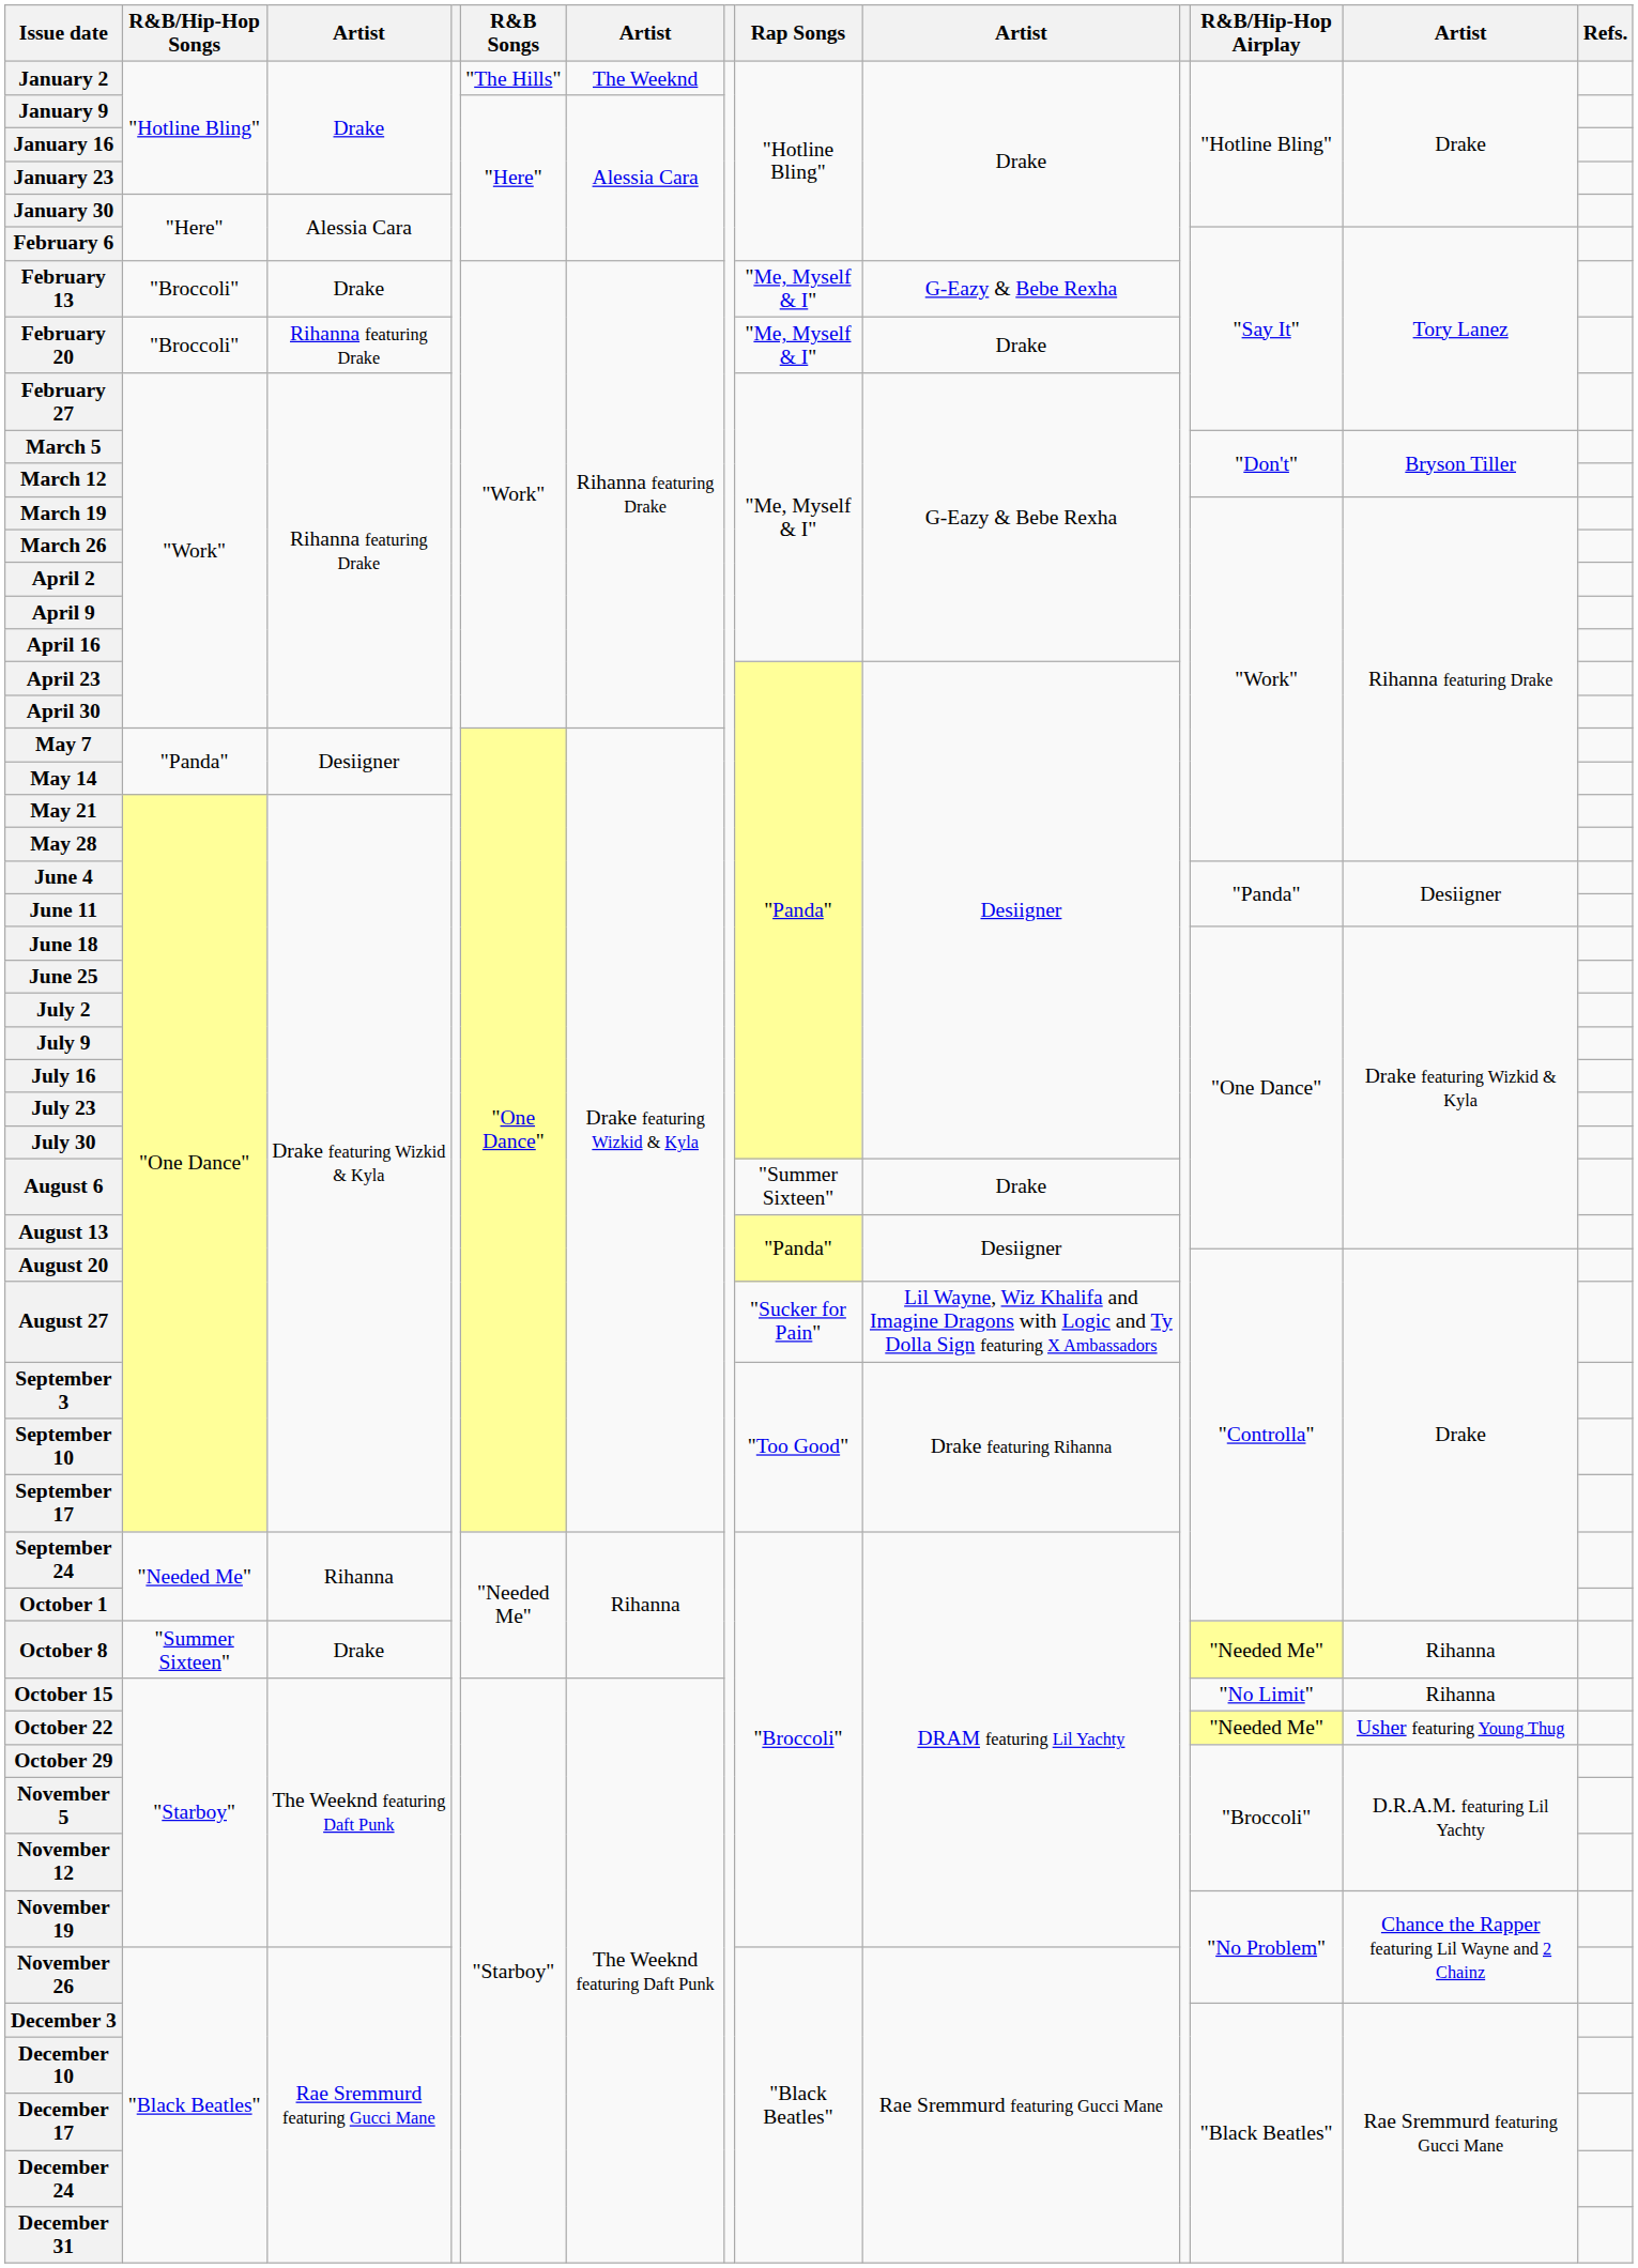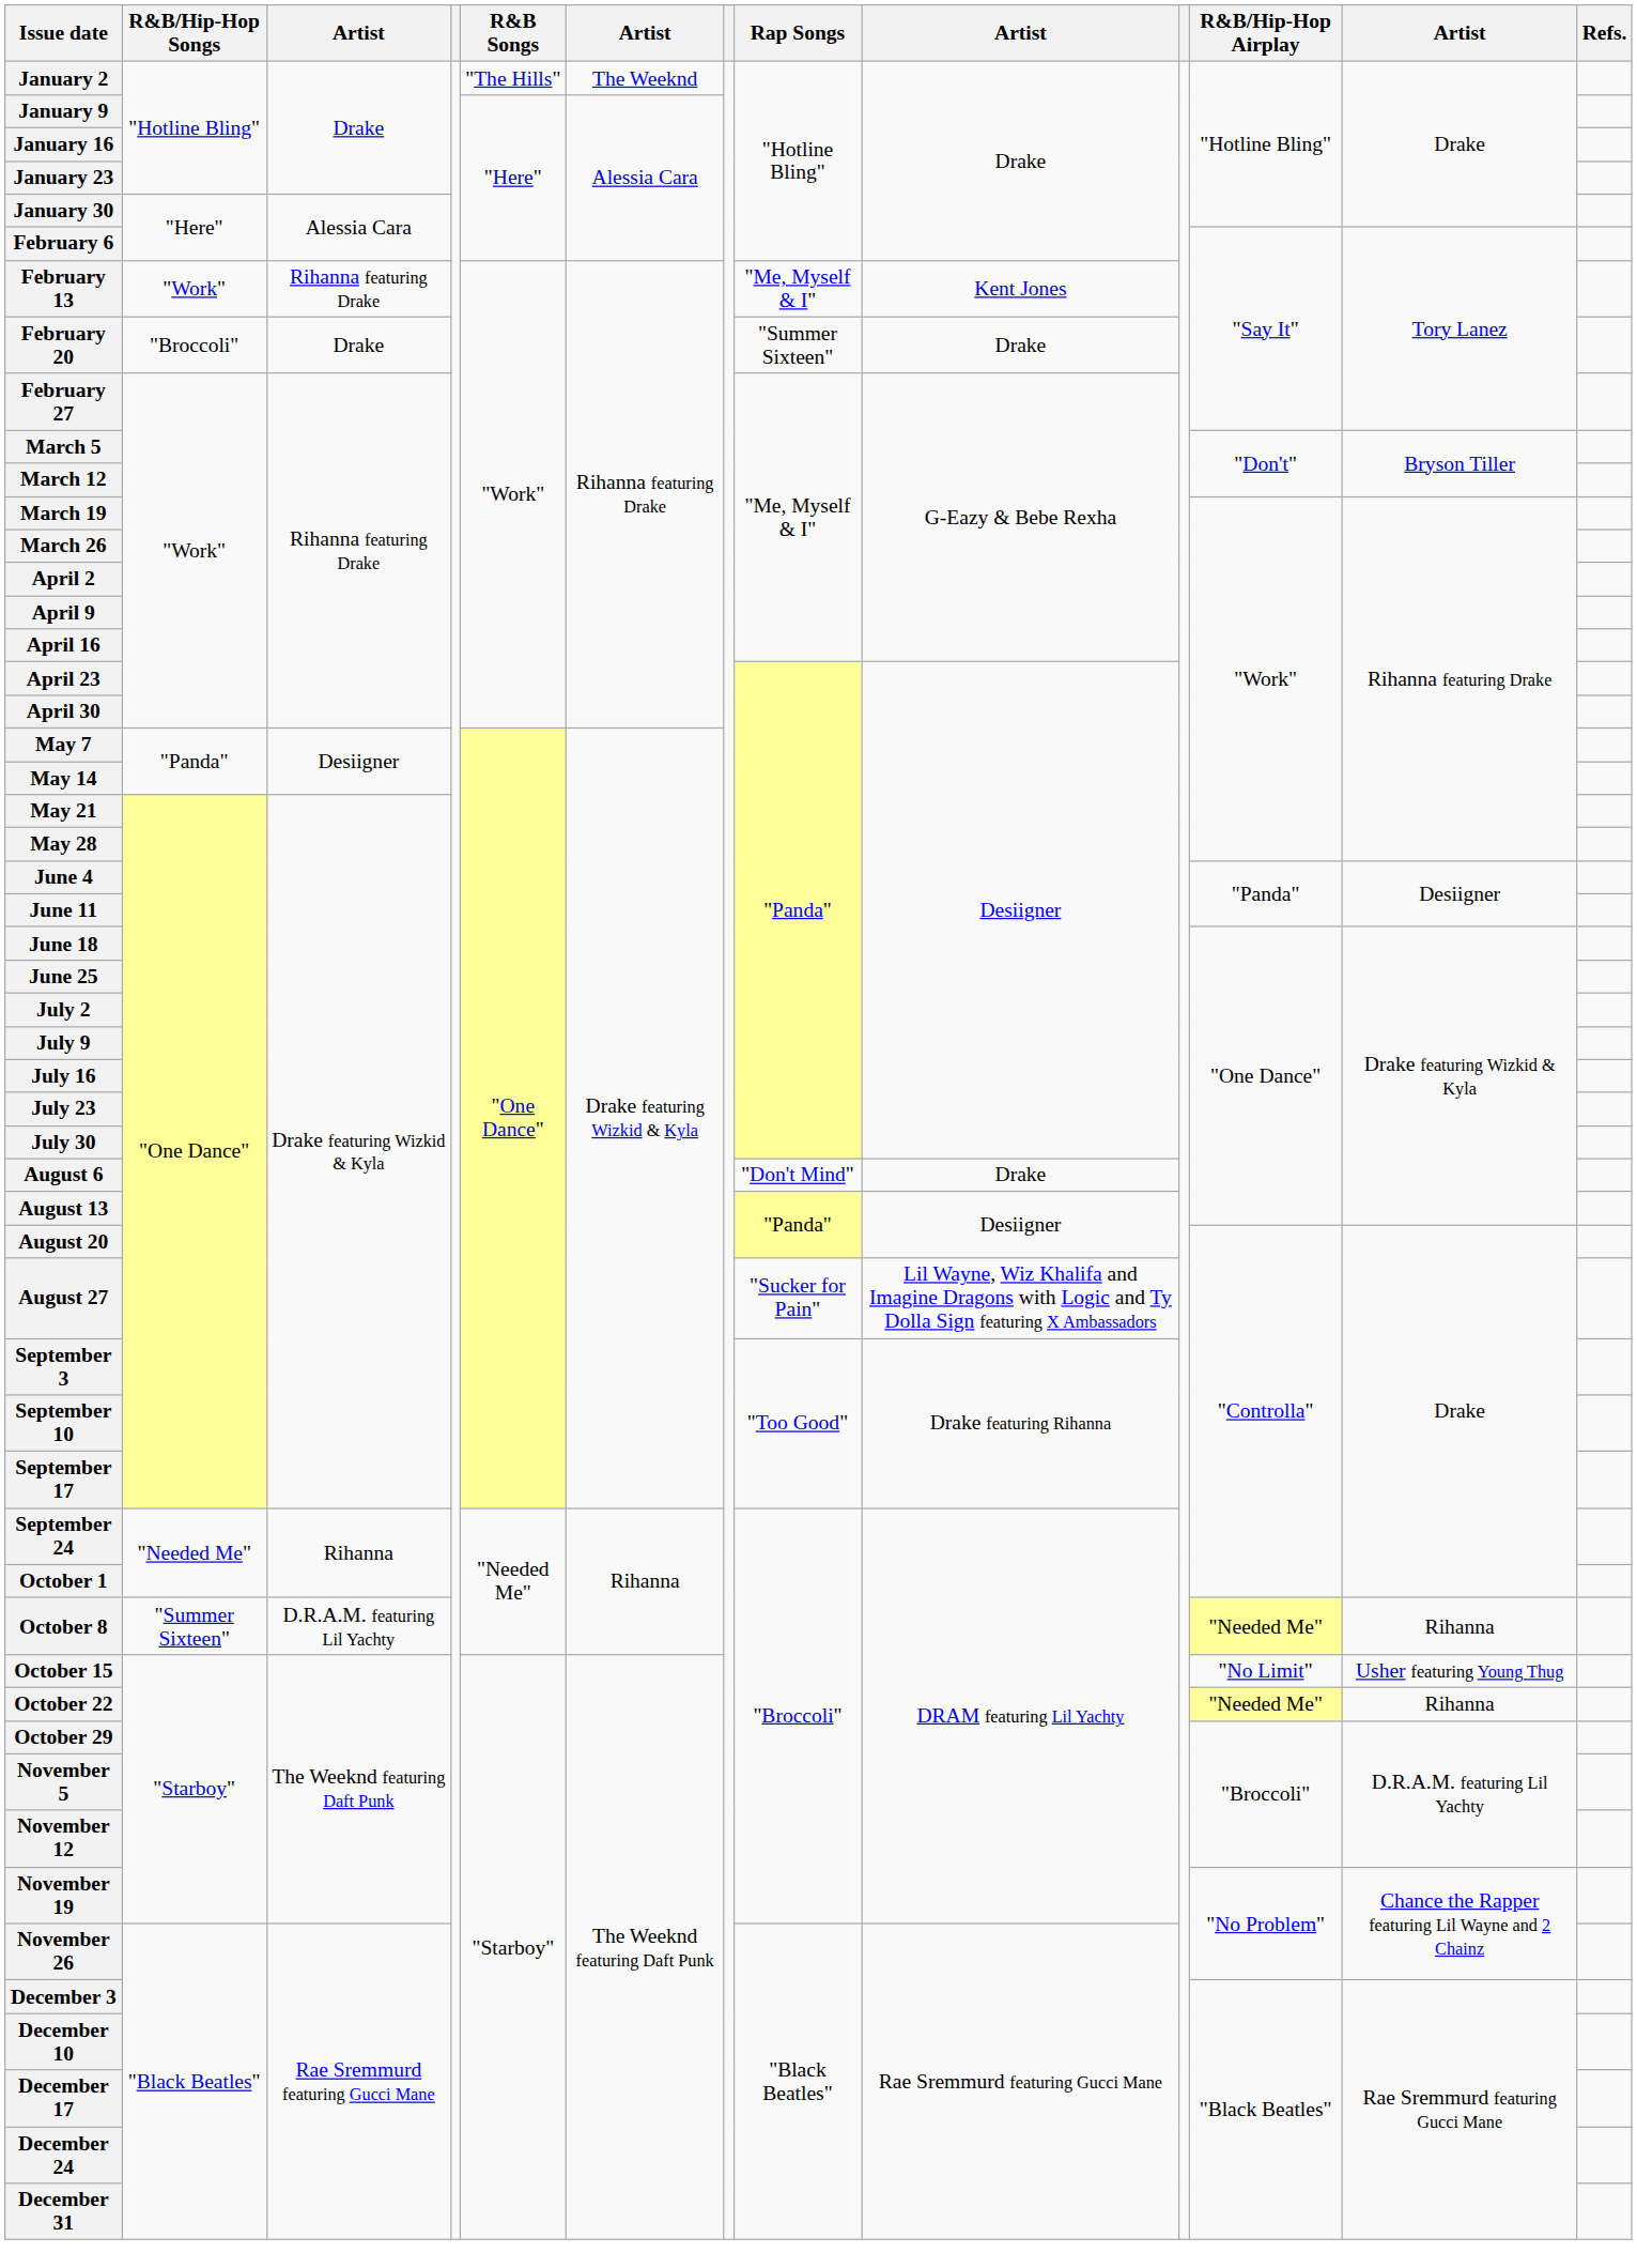 <table class="wikitable plainrowheaders" style="text-align:center;">
 <tr>
 <th>Issue date</th>
 <th>R&B/Hip-Hop Songs</th>
 <th>Artist</th>
 <th></th>
 <th>R&B Songs</th>
 <th>Artist</th>
 <th></th>
 <th>Rap Songs</th>
 <th>Artist</th>
 <th></th>
 <th>R&B/Hip-Hop Airplay</th>
 <th>Artist</th>
 <th>Refs.</th>
 </tr>
 <tr>
 <th scope=row>January 2</th>
 <td rowspan="4">"<a href='#'>Hotline Bling</a>"</td>
 <td rowspan="4"><a href='#'>Drake</a></td>
 <td rowspan="53"></td>
 <td>"<a href='#'>The Hills</a>"</td>
 <td><a href='#'>The Weeknd</a></td>
 <td rowspan="53"></td>
 <td rowspan="6">"Hotline Bling"</td>
 <td rowspan="6">Drake</td>
 <td rowspan="53"></td>
 <td rowspan="5">"Hotline Bling"</td>
 <td rowspan="5">Drake</td>
 <td></td>
 </tr>
 <tr>
 <th scope=row>January 9</th>
 <td rowspan="5">"<a href='#'>Here</a>"</td>
 <td rowspan="5"><a href='#'>Alessia Cara</a></td>
 <td></td>
 </tr>
 <tr>
 <th scope=row>January 16</th>
 <td></td>
 </tr>
 <tr>
 <th scope=row>January 23</th>
 <td></td>
 </tr>
 <tr>
 <th scope=row>January 30</th>
 <td rowspan="2">"Here"</td>
 <td rowspan="2">Alessia Cara</td>
 <td></td>
 </tr>
 <tr>
 <th scope=row>February 6</th>
 <td rowspan="4">"<a href='#'>Say It</a>"</td>
 <td rowspan="4"><a href='#'>Tory Lanez</a></td>
 <td></td>
 </tr>
 <tr>
 <th scope=row>February 13</th>
-<td>"Broccoli"</td>
-<td>Drake</td>
+<td>"<a href='#'>Work</a>"</td>
+<td><a href='#'>Rihanna</a> <small> featuring Drake </small></td>
 <td rowspan="12">"Work"</td>
 <td rowspan="12">Rihanna <small> featuring Drake </small></td>
 <td>"<a href='#'>Me, Myself & I</a>"</td>
-<td><a href='#'>G-Eazy</a> & <a href='#'>Bebe Rexha</a></td>
+<td><a href='#'>Kent Jones</a></td>
 <td></td>
 </tr>
 <tr>
 <th scope=row>February 20</th>
 <td>"Broccoli"</td>
-<td><a href='#'>Rihanna</a> <small> featuring Drake </small></td>
-<td>"<a href='#'>Me, Myself & I</a>"</td>
+<td>Drake</td>
+<td>"Summer Sixteen"</td>
 <td>Drake</td>
 <td></td>
 </tr>
 <tr>
 <th scope=row>February 27</th>
 <td rowspan="10">"Work"</td>
 <td rowspan="10">Rihanna <small> featuring Drake </small></td>
 <td rowspan="8">"Me, Myself & I"</td>
 <td rowspan="8">G-Eazy & Bebe Rexha</td>
 <td></td>
 </tr>
 <tr>
 <th scope=row>March 5</th>
 <td rowspan="2">"<a href='#'>Don't</a>"</td>
 <td rowspan="2"><a href='#'>Bryson Tiller</a></td>
 <td></td>
 </tr>
 <tr>
 <th scope=row>March 12</th>
 <td></td>
 </tr>
 <tr>
 <th scope=row>March 19</th>
 <td rowspan="11">"Work"</td>
 <td rowspan="11">Rihanna <small> featuring Drake </small></td>
 <td></td>
 </tr>
 <tr>
 <th scope=row>March 26</th>
 <td></td>
 </tr>
 <tr>
 <th scope=row>April 2</th>
 <td></td>
 </tr>
 <tr>
 <th scope=row>April 9</th>
 <td></td>
 </tr>
 <tr>
 <th scope=row>April 16</th>
 <td></td>
 </tr>
 <tr>
 <th scope=row>April 23</th>
 <td bgcolor=#FFFF99 rowspan="15">"<a href='#'>Panda</a>" </td>
 <td rowspan="15"><a href='#'>Desiigner</a></td>
 <td></td>
 </tr>
 <tr>
 <th scope=row>April 30</th>
 <td></td>
 </tr>
 <tr>
 <th scope=row>May 7</th>
 <td rowspan="2">"Panda"</td>
 <td rowspan="2">Desiigner</td>
 <td bgcolor=#FFFF99 rowspan="20">"<a href='#'>One Dance</a>" </td>
 <td rowspan="20">Drake <small> featuring <a href='#'>Wizkid</a> & <a href='#'>Kyla</a> </small></td>
 <td></td>
 </tr>
 <tr>
 <th scope=row>May 14</th>
 <td></td>
 </tr>
 <tr>
 <th scope=row>May 21</th>
 <td bgcolor=#FFFF99 rowspan="18">"One Dance" </td>
 <td rowspan="18">Drake <small> featuring Wizkid & Kyla </small></td>
 <td></td>
 </tr>
 <tr>
 <th scope=row>May 28</th>
 <td></td>
 </tr>
 <tr>
 <th scope=row>June 4</th>
 <td rowspan="2">"Panda"</td>
 <td rowspan="2">Desiigner</td>
 <td></td>
 </tr>
 <tr>
 <th scope=row>June 11</th>
 <td></td>
 </tr>
 <tr>
 <th scope=row>June 18</th>
 <td rowspan="9">"One Dance"</td>
 <td rowspan="9">Drake <small> featuring Wizkid & Kyla </small></td>
 <td></td>
 </tr>
 <tr>
 <th scope=row>June 25</th>
 <td></td>
 </tr>
 <tr>
 <th scope=row>July 2</th>
 <td></td>
 </tr>
 <tr>
 <th scope=row>July 9</th>
 <td></td>
 </tr>
 <tr>
 <th scope=row>July 16</th>
 <td></td>
 </tr>
 <tr>
 <th scope=row>July 23</th>
 <td></td>
 </tr>
 <tr>
 <th scope=row>July 30</th>
 <td></td>
 </tr>
 <tr>
 <th scope=row>August 6</th>
-<td>"Summer Sixteen"</td>
+<td>"<a href='#'>Don't Mind</a>"</td>
 <td>Drake</td>
 <td></td>
 </tr>
 <tr>
 <th scope=row>August 13</th>
 <td bgcolor=#FFFF99 rowspan="2">"Panda" </td>
 <td rowspan="2">Desiigner</td>
 <td></td>
 </tr>
 <tr>
 <th scope=row>August 20</th>
 <td rowspan="7">"<a href='#'>Controlla</a>"</td>
 <td rowspan="7">Drake</td>
 <td></td>
 </tr>
 <tr>
 <th scope=row>August 27</th>
 <td>"<a href='#'>Sucker for Pain</a>"</td>
 <td><a href='#'>Lil Wayne</a>, <a href='#'>Wiz Khalifa</a> and<br> <a href='#'>Imagine Dragons</a> with <a href='#'>Logic</a> and <a href='#'>Ty Dolla Sign</a> <small> featuring <a href='#'>X Ambassadors</a> </small></td>
 <td></td>
 </tr>
 <tr>
 <th scope=row>September 3</th>
 <td rowspan="3">"<a href='#'>Too Good</a>"</td>
 <td rowspan="3">Drake <small>featuring Rihanna</small></td>
 <td></td>
 </tr>
 <tr>
 <th scope=row>September 10</th>
 <td></td>
 </tr>
 <tr>
 <th scope=row>September 17</th>
 <td></td>
 </tr>
 <tr>
 <th scope=row>September 24</th>
 <td rowspan="2">"<a href='#'>Needed Me</a>"</td>
 <td rowspan="2">Rihanna</td>
 <td rowspan="3">"Needed Me"</td>
 <td rowspan="3">Rihanna</td>
 <td rowspan="9">"<a href='#'>Broccoli</a>"</td>
 <td rowspan="9"><a href='#'>DRAM</a> <small>featuring <a href='#'>Lil Yachty</a></small></td>
 <td></td>
 </tr>
 <tr>
 <th scope=row>October 1</th>
 <td></td>
 </tr>
 <tr>
 <th scope=row>October 8</th>
 <td>"<a href='#'>Summer Sixteen</a>"</td>
-<td>Drake</td>
+<td>D.R.A.M. <small>featuring Lil Yachty</small></td>
 <td bgcolor=#FFFF99>"Needed Me" </td>
 <td>Rihanna</td>
 <td></td>
 </tr>
 <tr>
 <th scope=row>October 15</th>
 <td rowspan="6">"<a href='#'>Starboy</a>"</td>
 <td rowspan="6">The Weeknd <small>featuring <a href='#'>Daft Punk</a></small></td>
 <td rowspan="12">"Starboy"</td>
 <td rowspan="12">The Weeknd <small>featuring Daft Punk</small></td>
 <td>"<a href='#'>No Limit</a>"</td>
-<td>Rihanna</td>
+<td><a href='#'>Usher</a> <small>featuring <a href='#'>Young Thug</a></small></td>
 <td></td>
 </tr>
 <tr>
 <th scope=row>October 22</th>
 <td bgcolor=#FFFF99>"Needed Me" </td>
-<td><a href='#'>Usher</a> <small>featuring <a href='#'>Young Thug</a></small></td>
+<td>Rihanna</td>
 <td></td>
 </tr>
 <tr>
 <th scope=row>October 29</th>
 <td rowspan="3">"Broccoli"</td>
 <td rowspan="3">D.R.A.M. <small>featuring Lil Yachty</small></td>
 <td></td>
 </tr>
 <tr>
 <th scope=row>November 5</th>
 <td></td>
 </tr>
 <tr>
 <th scope=row>November 12</th>
 <td></td>
 </tr>
 <tr>
 <th scope=row>November 19</th>
 <td rowspan="2">"<a href='#'>No Problem</a>"</td>
 <td rowspan="2"><a href='#'>Chance the Rapper</a> <small>featuring Lil Wayne and <a href='#'>2 Chainz</a></small></td>
 <td></td>
 </tr>
 <tr>
 <th scope=row>November 26</th>
 <td rowspan="6">"<a href='#'>Black Beatles</a>"</td>
 <td rowspan="6"><a href='#'>Rae Sremmurd</a> <small>featuring <a href='#'>Gucci Mane</a></small></td>
 <td rowspan="6">"Black Beatles"</td>
 <td rowspan="6">Rae Sremmurd <small>featuring Gucci Mane</small></td>
 <td></td>
 </tr>
 <tr>
 <th scope=row>December 3</th>
 <td rowspan="5">"Black Beatles"</td>
 <td rowspan="5">Rae Sremmurd <small>featuring Gucci Mane</small></td>
 <td></td>
 </tr>
 <tr>
 <th scope=row>December 10</th>
 <td></td>
 </tr>
 <tr>
 <th scope=row>December 17</th>
 <td></td>
 </tr>
 <tr>
 <th scope=row>December 24</th>
 <td></td>
 </tr>
 <tr>
 <th scope=row>December 31</th>
 <td></td>
 </tr>
 </table>
